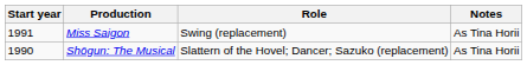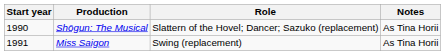 <table class="wikitable sortable">
 <tr>
 <th>Start year</th>
 <th>Production</th>
 <th>Role</th>
 <th class="unsortable">Notes</th>
 </tr>
 <tr>
+<td>1990</td>
+<td><em><a href='#'>Shōgun: The Musical</a></em></td>
+<td>Slattern of the Hovel; Dancer; Sazuko (replacement)</td>
+<td>As Tina Horii</td>
+</tr>
+<tr>
 <td>1991</td>
 <td><em><a href='#'>Miss Saigon</a></em></td>
 <td>Swing (replacement)</td>
 <td>As Tina Horii</td>
 </tr>
-<tr>
-<td>1990</td>
-<td><em><a href='#'>Shōgun: The Musical</a></em></td>
-<td>Slattern of the Hovel; Dancer; Sazuko (replacement)</td>
-<td>As Tina Horii</td>
-</tr>
 </table>
